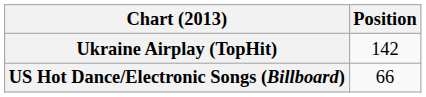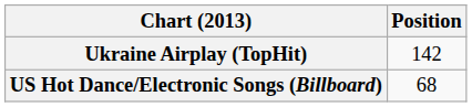 <table class="wikitable sortable plainrowheaders" style="text-align:center">
 <tr>
 <th scope="col">Chart (2013)</th>
 <th scope="col">Position</th>
 </tr>
 <tr>
 <th scope="row">Ukraine Airplay (TopHit)</th>
 <td>142</td>
 </tr>
 <tr>
 <th scope="row">US Hot Dance/Electronic Songs (<em>Billboard</em>)</th>
-<td>66</td>
+<td>68</td>
 </tr>
 </table>
